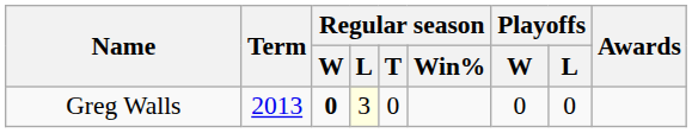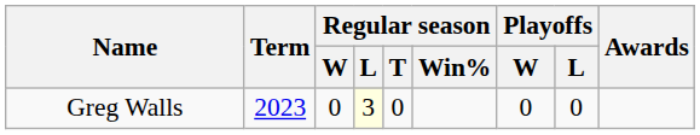 <table class="wikitable">
 <tr>
 <th rowspan="2" style="width:140px;">Name</th>
 <th rowspan="2">Term</th>
 <th colspan="4">Regular season</th>
 <th colspan="2">Playoffs</th>
 <th rowspan="2">Awards</th>
 </tr>
 <tr>
 <th>W</th>
 <th>L</th>
 <th>T</th>
 <th>Win%</th>
 <th>W</th>
 <th>L</th>
 </tr>
 <tr>
 <td style="text-align:center;">Greg Walls</td>
-<td style="text-align:center;"><a href='#'>2013</a></td>
-<td style="text-align:center;"><strong>0</strong></td>
+<td style="text-align:center;"><a href='#'>2023</a></td>
+<td style="text-align:center;">0</td>
 <td style="background: lightyellow; text-align:center;">3</td>
 <td style="text-align:center;">0</td>
 <td style="text-align:center;"></td>
 <td style="text-align:center;">0</td>
 <td style="text-align:center;">0</td>
 <td style="text-align:center;"></td>
 </tr>
 </table>
